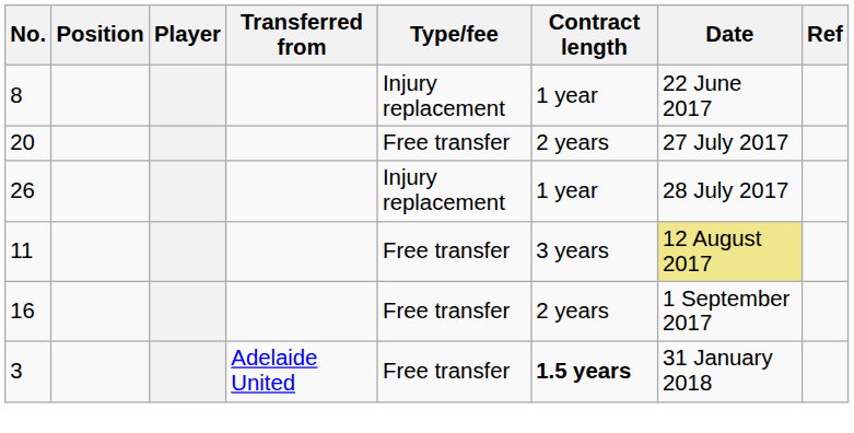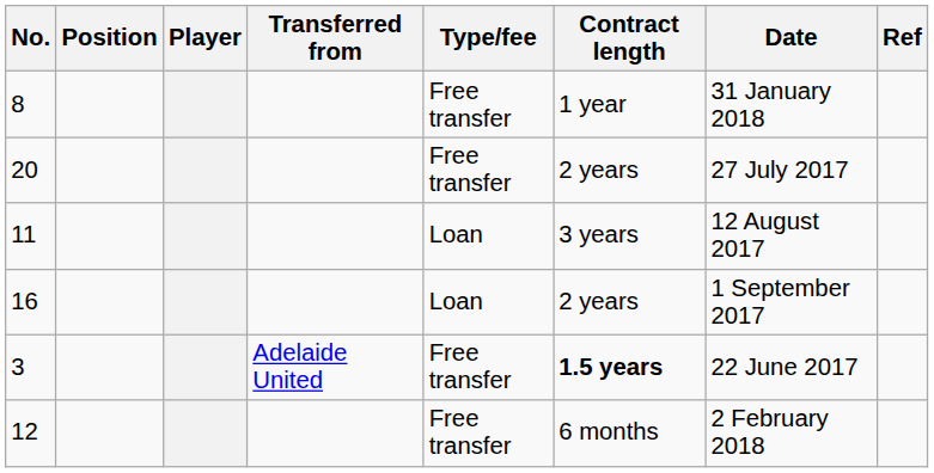 <table class="wikitable plainrowheaders sortable" style="text-align:center; text-align:left">
 <tr>
 <th scope="col">No.</th>
 <th scope="col">Position</th>
 <th scope="col">Player</th>
 <th scope="col">Transferred from</th>
 <th scope="col">Type/fee</th>
 <th scope="col">Contract length</th>
 <th scope="col">Date</th>
 <th scope="col" class="unsortable">Ref</th>
 </tr>
 <tr>
 <td>8</td>
 <td></td>
 <th scope="row"></th>
 <td></td>
-<td>Injury replacement</td>
+<td>Free transfer</td>
 <td>1 year</td>
-<td>22 June 2017</td>
+<td>31 January 2018</td>
 <td></td>
 </tr>
 <tr>
 <td>20</td>
 <td></td>
 <th scope="row"></th>
 <td></td>
 <td>Free transfer</td>
 <td>2 years</td>
 <td>27 July 2017</td>
 <td></td>
 </tr>
 <tr>
-<td>26</td>
-<td></td>
-<th scope="row"></th>
-<td></td>
-<td>Injury replacement</td>
-<td>1 year</td>
-<td>28 July 2017</td>
-<td></td>
-</tr>
-<tr>
 <td>11</td>
 <td></td>
 <th scope="row"></th>
 <td></td>
-<td>Free transfer</td>
+<td>Loan</td>
 <td>3 years</td>
-<td style="background: khaki;">12 August 2017</td>
+<td>12 August 2017</td>
 <td></td>
 </tr>
 <tr>
 <td>16</td>
 <td></td>
 <th scope="row"></th>
 <td></td>
-<td>Free transfer</td>
+<td>Loan</td>
 <td>2 years</td>
 <td>1 September 2017</td>
 <td></td>
 </tr>
 <tr>
 <td>3</td>
 <td></td>
 <th scope="row"></th>
 <td><a href='#'>Adelaide United</a></td>
 <td>Free transfer</td>
 <td><strong>1.5 years</strong></td>
-<td>31 January 2018</td>
+<td>22 June 2017</td>
+<td></td>
+</tr>
+<tr>
+<td>12</td>
+<td></td>
+<th scope="row"></th>
+<td></td>
+<td>Free transfer</td>
+<td>6 months</td>
+<td>2 February 2018</td>
 <td></td>
 </tr>
 </table>
